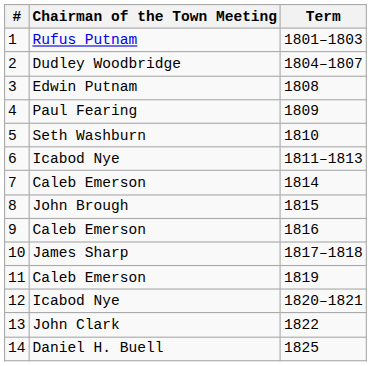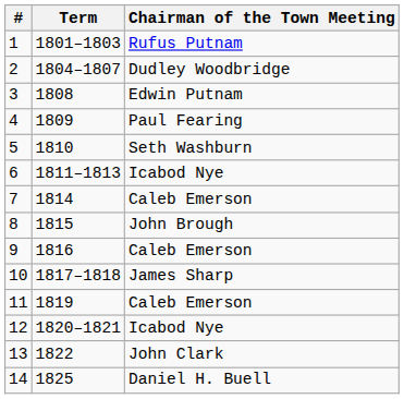 <table class="wikitable sortable">
 <tr>
 <th>#</th>
+<th>Term</th>
 <th>Chairman of the Town Meeting</th>
-<th>Term</th>
 </tr>
 <tr>
 <td>1</td>
+<td>1801–1803</td>
 <td><a href='#'>Rufus Putnam</a></td>
-<td>1801–1803</td>
 </tr>
 <tr>
 <td>2</td>
+<td>1804–1807</td>
 <td>Dudley Woodbridge</td>
-<td>1804–1807</td>
 </tr>
 <tr>
 <td>3</td>
+<td>1808</td>
 <td>Edwin Putnam</td>
-<td>1808</td>
 </tr>
 <tr>
 <td>4</td>
+<td>1809</td>
 <td>Paul Fearing</td>
-<td>1809</td>
 </tr>
 <tr>
 <td>5</td>
+<td>1810</td>
 <td>Seth Washburn</td>
-<td>1810</td>
 </tr>
 <tr>
 <td>6</td>
+<td>1811–1813</td>
 <td>Icabod Nye</td>
-<td>1811–1813</td>
 </tr>
 <tr>
 <td>7</td>
+<td>1814</td>
 <td>Caleb Emerson</td>
-<td>1814</td>
 </tr>
 <tr>
 <td>8</td>
+<td>1815</td>
 <td>John Brough</td>
-<td>1815</td>
 </tr>
 <tr>
 <td>9</td>
+<td>1816</td>
 <td>Caleb Emerson</td>
-<td>1816</td>
 </tr>
 <tr>
 <td>10</td>
+<td>1817–1818</td>
 <td>James Sharp</td>
-<td>1817–1818</td>
 </tr>
 <tr>
 <td>11</td>
+<td>1819</td>
 <td>Caleb Emerson</td>
-<td>1819</td>
 </tr>
 <tr>
 <td>12</td>
+<td>1820–1821</td>
 <td>Icabod Nye</td>
-<td>1820–1821</td>
 </tr>
 <tr>
 <td>13</td>
+<td>1822</td>
 <td>John Clark</td>
-<td>1822</td>
 </tr>
 <tr>
 <td>14</td>
+<td>1825</td>
 <td>Daniel H. Buell</td>
-<td>1825</td>
 </tr>
 </table>
